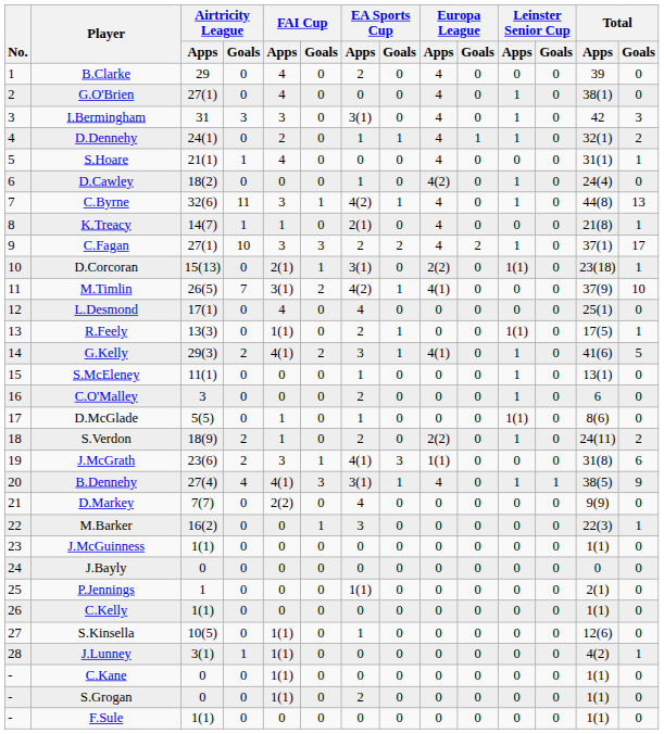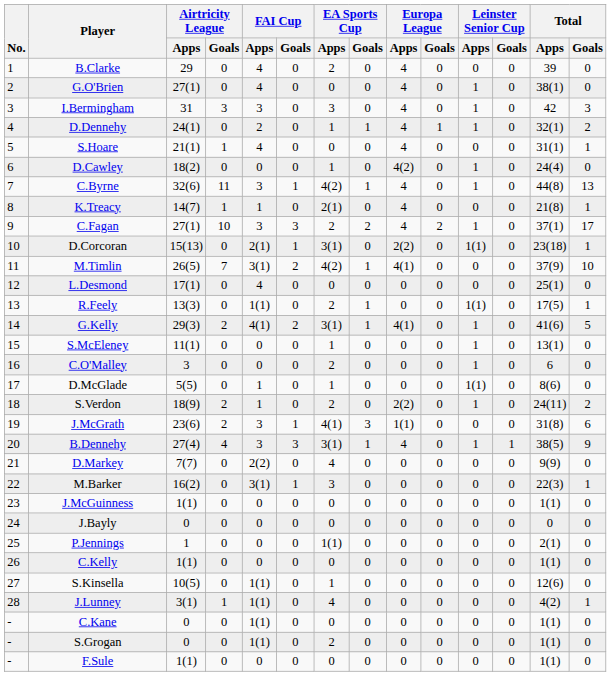 <table class="wikitable" style="text-align:center">
 <tr>
 <th rowspan="2" style="vertical-align:bottom;">No.</th>
 <th rowspan="2" style="width:170px;">Player</th>
 <th colspan="2" style="width:85px;"><a href='#'>Airtricity League</a></th>
 <th colspan="2" style="width:85px;"><a href='#'>FAI Cup</a></th>
 <th colspan="2" style="width:85px;"><a href='#'>EA Sports Cup</a></th>
 <th colspan="2" style="width:85px;"><a href='#'>Europa League</a></th>
 <th colspan="2" style="width:85px;"><a href='#'>Leinster Senior Cup</a></th>
 <th colspan="2" style="width:85px;">Total</th>
 </tr>
 <tr>
 <th>Apps</th>
 <th>Goals</th>
 <th>Apps</th>
 <th>Goals</th>
 <th>Apps</th>
 <th>Goals</th>
 <th>Apps</th>
 <th>Goals</th>
 <th>Apps</th>
 <th>Goals</th>
 <th>Apps</th>
 <th>Goals</th>
 </tr>
 <tr>
 <td align="left">1</td>
 <td><a href='#'>B.Clarke</a></td>
 <td>29</td>
 <td>0</td>
 <td>4</td>
 <td>0</td>
 <td>2</td>
 <td>0</td>
 <td>4</td>
 <td>0</td>
 <td>0</td>
 <td>0</td>
 <td>39</td>
 <td>0</td>
 </tr>
 <tr style="background:#eee;">
 <td align="left">2</td>
 <td><a href='#'>G.O'Brien</a></td>
 <td>27(1)</td>
 <td>0</td>
 <td>4</td>
 <td>0</td>
 <td>0</td>
 <td>0</td>
 <td>4</td>
 <td>0</td>
 <td>1</td>
 <td>0</td>
 <td>38(1)</td>
 <td>0</td>
 </tr>
 <tr>
 <td align="left">3</td>
 <td><a href='#'>I.Bermingham</a></td>
 <td>31</td>
 <td>3</td>
 <td>3</td>
 <td>0</td>
-<td>3(1)</td>
+<td>3</td>
 <td>0</td>
 <td>4</td>
 <td>0</td>
 <td>1</td>
 <td>0</td>
 <td>42</td>
 <td>3</td>
 </tr>
 <tr style="background:#eee;">
 <td align="left">4</td>
 <td><a href='#'>D.Dennehy</a></td>
 <td>24(1)</td>
 <td>0</td>
 <td>2</td>
 <td>0</td>
 <td>1</td>
 <td>1</td>
 <td>4</td>
 <td>1</td>
 <td>1</td>
 <td>0</td>
 <td>32(1)</td>
 <td>2</td>
 </tr>
 <tr>
 <td align="left">5</td>
 <td><a href='#'>S.Hoare</a></td>
 <td>21(1)</td>
 <td>1</td>
 <td>4</td>
 <td>0</td>
 <td>0</td>
 <td>0</td>
 <td>4</td>
 <td>0</td>
 <td>0</td>
 <td>0</td>
 <td>31(1)</td>
 <td>1</td>
 </tr>
 <tr style="background:#eee;">
 <td align="left">6</td>
 <td><a href='#'>D.Cawley</a></td>
 <td>18(2)</td>
 <td>0</td>
 <td>0</td>
 <td>0</td>
 <td>1</td>
 <td>0</td>
 <td>4(2)</td>
 <td>0</td>
 <td>1</td>
 <td>0</td>
 <td>24(4)</td>
 <td>0</td>
 </tr>
 <tr>
 <td align="left">7</td>
 <td><a href='#'>C.Byrne</a></td>
 <td>32(6)</td>
 <td>11</td>
 <td>3</td>
 <td>1</td>
 <td>4(2)</td>
 <td>1</td>
 <td>4</td>
 <td>0</td>
 <td>1</td>
 <td>0</td>
 <td>44(8)</td>
 <td>13</td>
 </tr>
 <tr style="background:#eee;">
 <td align="left">8</td>
 <td><a href='#'>K.Treacy</a></td>
 <td>14(7)</td>
 <td>1</td>
 <td>1</td>
 <td>0</td>
 <td>2(1)</td>
 <td>0</td>
 <td>4</td>
 <td>0</td>
 <td>0</td>
 <td>0</td>
 <td>21(8)</td>
 <td>1</td>
 </tr>
 <tr>
 <td align="left">9</td>
 <td><a href='#'>C.Fagan</a></td>
 <td>27(1)</td>
 <td>10</td>
 <td>3</td>
 <td>3</td>
 <td>2</td>
 <td>2</td>
 <td>4</td>
 <td>2</td>
 <td>1</td>
 <td>0</td>
 <td>37(1)</td>
 <td>17</td>
 </tr>
 <tr style="background:#eee;">
 <td align="left">10</td>
 <td>D.Corcoran</td>
 <td>15(13)</td>
 <td>0</td>
 <td>2(1)</td>
 <td>1</td>
 <td>3(1)</td>
 <td>0</td>
 <td>2(2)</td>
 <td>0</td>
 <td>1(1)</td>
 <td>0</td>
 <td>23(18)</td>
 <td>1</td>
 </tr>
 <tr>
 <td align="left">11</td>
 <td><a href='#'>M.Timlin</a></td>
 <td>26(5)</td>
 <td>7</td>
 <td>3(1)</td>
 <td>2</td>
 <td>4(2)</td>
 <td>1</td>
 <td>4(1)</td>
 <td>0</td>
 <td>0</td>
 <td>0</td>
 <td>37(9)</td>
 <td>10</td>
 </tr>
 <tr style="background:#eee;">
 <td align="left">12</td>
 <td><a href='#'>L.Desmond</a></td>
 <td>17(1)</td>
 <td>0</td>
 <td>4</td>
 <td>0</td>
-<td>4</td>
+<td>0</td>
 <td>0</td>
 <td>0</td>
 <td>0</td>
 <td>0</td>
 <td>0</td>
 <td>25(1)</td>
 <td>0</td>
 </tr>
 <tr>
 <td align="left">13</td>
 <td><a href='#'>R.Feely</a></td>
 <td>13(3)</td>
 <td>0</td>
 <td>1(1)</td>
 <td>0</td>
 <td>2</td>
 <td>1</td>
 <td>0</td>
 <td>0</td>
 <td>1(1)</td>
 <td>0</td>
 <td>17(5)</td>
 <td>1</td>
 </tr>
 <tr style="background:#eee;">
 <td align="left">14</td>
 <td><a href='#'>G.Kelly</a></td>
 <td>29(3)</td>
 <td>2</td>
 <td>4(1)</td>
 <td>2</td>
-<td>3</td>
+<td>3(1)</td>
 <td>1</td>
 <td>4(1)</td>
 <td>0</td>
 <td>1</td>
 <td>0</td>
 <td>41(6)</td>
 <td>5</td>
 </tr>
 <tr>
 <td align="left">15</td>
 <td><a href='#'>S.McEleney</a></td>
 <td>11(1)</td>
 <td>0</td>
 <td>0</td>
 <td>0</td>
 <td>1</td>
 <td>0</td>
 <td>0</td>
 <td>0</td>
 <td>1</td>
 <td>0</td>
 <td>13(1)</td>
 <td>0</td>
 </tr>
 <tr style="background:#eee;">
 <td align="left">16</td>
 <td><a href='#'>C.O'Malley</a></td>
 <td>3</td>
 <td>0</td>
 <td>0</td>
 <td>0</td>
 <td>2</td>
 <td>0</td>
 <td>0</td>
 <td>0</td>
 <td>1</td>
 <td>0</td>
 <td>6</td>
 <td>0</td>
 </tr>
 <tr>
 <td align="left">17</td>
 <td>D.McGlade</td>
 <td>5(5)</td>
 <td>0</td>
 <td>1</td>
 <td>0</td>
 <td>1</td>
 <td>0</td>
 <td>0</td>
 <td>0</td>
 <td>1(1)</td>
 <td>0</td>
 <td>8(6)</td>
 <td>0</td>
 </tr>
 <tr style="background:#eee;">
 <td align="left">18</td>
 <td>S.Verdon</td>
 <td>18(9)</td>
 <td>2</td>
 <td>1</td>
 <td>0</td>
 <td>2</td>
 <td>0</td>
 <td>2(2)</td>
 <td>0</td>
 <td>1</td>
 <td>0</td>
 <td>24(11)</td>
 <td>2</td>
 </tr>
 <tr>
 <td align="left">19</td>
 <td><a href='#'>J.McGrath</a></td>
 <td>23(6)</td>
 <td>2</td>
 <td>3</td>
 <td>1</td>
 <td>4(1)</td>
 <td>3</td>
 <td>1(1)</td>
 <td>0</td>
 <td>0</td>
 <td>0</td>
 <td>31(8)</td>
 <td>6</td>
 </tr>
 <tr style="background:#eee;">
 <td align="left">20</td>
 <td><a href='#'>B.Dennehy</a></td>
 <td>27(4)</td>
 <td>4</td>
-<td>4(1)</td>
+<td>3</td>
 <td>3</td>
 <td>3(1)</td>
 <td>1</td>
 <td>4</td>
 <td>0</td>
 <td>1</td>
 <td>1</td>
 <td>38(5)</td>
 <td>9</td>
 </tr>
 <tr>
 <td align="left">21</td>
 <td><a href='#'>D.Markey</a></td>
 <td>7(7)</td>
 <td>0</td>
 <td>2(2)</td>
 <td>0</td>
 <td>4</td>
 <td>0</td>
 <td>0</td>
 <td>0</td>
 <td>0</td>
 <td>0</td>
 <td>9(9)</td>
 <td>0</td>
 </tr>
 <tr style="background:#eee;">
 <td align="left">22</td>
 <td>M.Barker</td>
 <td>16(2)</td>
 <td>0</td>
-<td>0</td>
+<td>3(1)</td>
 <td>1</td>
 <td>3</td>
 <td>0</td>
 <td>0</td>
 <td>0</td>
 <td>0</td>
 <td>0</td>
 <td>22(3)</td>
 <td>1</td>
 </tr>
 <tr>
 <td align="left">23</td>
 <td><a href='#'>J.McGuinness</a></td>
 <td>1(1)</td>
 <td>0</td>
 <td>0</td>
 <td>0</td>
 <td>0</td>
 <td>0</td>
 <td>0</td>
 <td>0</td>
 <td>0</td>
 <td>0</td>
 <td>1(1)</td>
 <td>0</td>
 </tr>
 <tr style="background:#eee;">
 <td align="left">24</td>
 <td>J.Bayly</td>
 <td>0</td>
 <td>0</td>
 <td>0</td>
 <td>0</td>
 <td>0</td>
 <td>0</td>
 <td>0</td>
 <td>0</td>
 <td>0</td>
 <td>0</td>
 <td>0</td>
 <td>0</td>
 </tr>
 <tr>
 <td align="left">25</td>
 <td><a href='#'>P.Jennings</a></td>
 <td>1</td>
 <td>0</td>
 <td>0</td>
 <td>0</td>
 <td>1(1)</td>
 <td>0</td>
 <td>0</td>
 <td>0</td>
 <td>0</td>
 <td>0</td>
 <td>2(1)</td>
 <td>0</td>
 </tr>
 <tr style="background:#eee;">
 <td align="left">26</td>
 <td><a href='#'>C.Kelly</a></td>
 <td>1(1)</td>
 <td>0</td>
 <td>0</td>
 <td>0</td>
 <td>0</td>
 <td>0</td>
 <td>0</td>
 <td>0</td>
 <td>0</td>
 <td>0</td>
 <td>1(1)</td>
 <td>0</td>
 </tr>
 <tr>
 <td align="left">27</td>
 <td>S.Kinsella</td>
 <td>10(5)</td>
 <td>0</td>
 <td>1(1)</td>
 <td>0</td>
 <td>1</td>
 <td>0</td>
 <td>0</td>
 <td>0</td>
 <td>0</td>
 <td>0</td>
 <td>12(6)</td>
 <td>0</td>
 </tr>
 <tr style="background:#eee;">
 <td align="left">28</td>
 <td><a href='#'>J.Lunney</a></td>
 <td>3(1)</td>
 <td>1</td>
 <td>1(1)</td>
 <td>0</td>
-<td>0</td>
+<td>4</td>
 <td>0</td>
 <td>0</td>
 <td>0</td>
 <td>0</td>
 <td>0</td>
 <td>4(2)</td>
 <td>1</td>
 </tr>
 <tr>
 <td align="left">-</td>
 <td><a href='#'>C.Kane</a></td>
 <td>0</td>
 <td>0</td>
 <td>1(1)</td>
 <td>0</td>
 <td>0</td>
 <td>0</td>
 <td>0</td>
 <td>0</td>
 <td>0</td>
 <td>0</td>
 <td>1(1)</td>
 <td>0</td>
 </tr>
 <tr style="background:#eee;">
 <td align="left">-</td>
 <td>S.Grogan</td>
 <td>0</td>
 <td>0</td>
 <td>1(1)</td>
 <td>0</td>
 <td>2</td>
 <td>0</td>
 <td>0</td>
 <td>0</td>
 <td>0</td>
 <td>0</td>
 <td>1(1)</td>
 <td>0</td>
 </tr>
 <tr>
 <td align="left">-</td>
 <td><a href='#'>F.Sule</a></td>
 <td>1(1)</td>
 <td>0</td>
 <td>0</td>
 <td>0</td>
 <td>0</td>
 <td>0</td>
 <td>0</td>
 <td>0</td>
 <td>0</td>
 <td>0</td>
 <td>1(1)</td>
 <td>0</td>
 </tr>
 </table>
